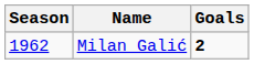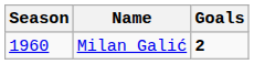 <table class="wikitable">
 <tr>
 <th>Season</th>
 <th>Name</th>
 <th>Goals</th>
 </tr>
 <tr>
-<td><a href='#'>1962</a></td>
+<td><a href='#'>1960</a></td>
 <td> <a href='#'>Milan Galić</a></td>
 <td><strong>2</strong></td>
 </tr>
 </table>
